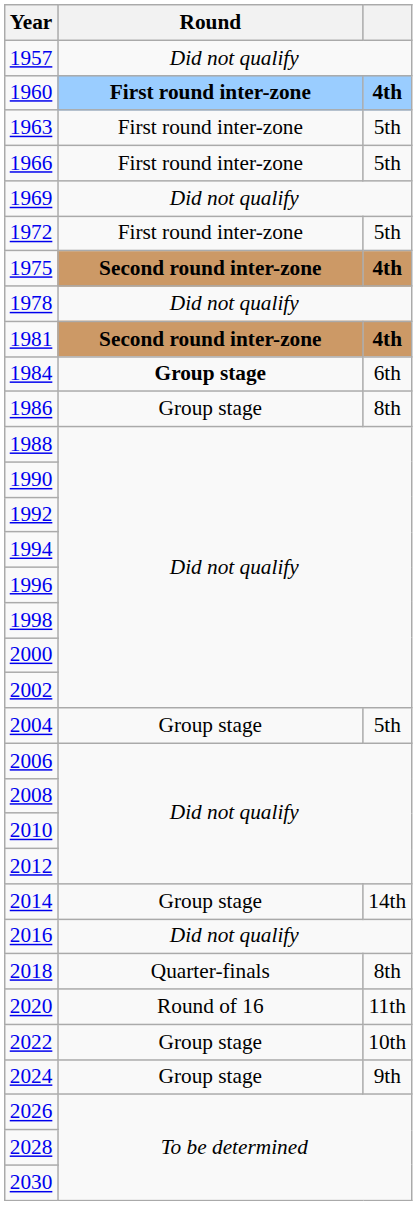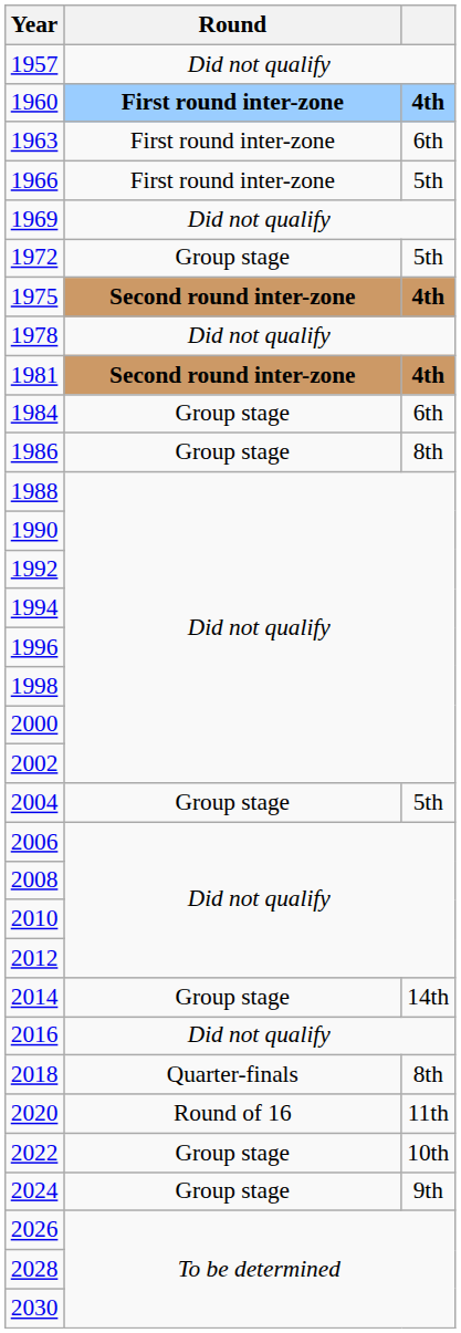 <table class="wikitable" style="text-align: center; font-size:90%">
 <tr>
 <th>Year</th>
 <th style="width:200px">Round</th>
 <th></th>
 </tr>
 <tr>
 <td><a href='#'>1957</a></td>
 <td colspan="2"><em>Did not qualify</em></td>
 </tr>
 <tr>
 <td><a href='#'>1960</a></td>
 <td bgcolor="9acdff"><strong>First round inter-zone</strong></td>
 <td bgcolor="9acdff"><strong>4th</strong></td>
 </tr>
 <tr>
 <td><a href='#'>1963</a></td>
 <td>First round inter-zone</td>
-<td>5th</td>
+<td>6th</td>
 </tr>
 <tr>
 <td><a href='#'>1966</a></td>
 <td>First round inter-zone</td>
 <td>5th</td>
 </tr>
 <tr>
 <td><a href='#'>1969</a></td>
 <td colspan="2"><em>Did not qualify</em></td>
 </tr>
 <tr>
 <td><a href='#'>1972</a></td>
-<td>First round inter-zone</td>
+<td>Group stage</td>
 <td>5th</td>
 </tr>
 <tr>
 <td><a href='#'>1975</a></td>
 <td bgcolor="cc9966"><strong>Second round inter-zone</strong></td>
 <td bgcolor="cc9966"><strong>4th</strong></td>
 </tr>
 <tr>
 <td><a href='#'>1978</a></td>
 <td colspan="2"><em>Did not qualify</em></td>
 </tr>
 <tr>
 <td><a href='#'>1981</a></td>
 <td bgcolor="cc9966"><strong>Second round inter-zone</strong></td>
 <td bgcolor="cc9966"><strong>4th</strong></td>
 </tr>
 <tr>
 <td><a href='#'>1984</a></td>
-<td><strong>Group stage</strong></td>
+<td>Group stage</td>
 <td>6th</td>
 </tr>
 <tr>
 <td><a href='#'>1986</a></td>
 <td>Group stage</td>
 <td>8th</td>
 </tr>
 <tr>
 <td><a href='#'>1988</a></td>
 <td colspan="2" rowspan="8"><em>Did not qualify</em></td>
 </tr>
 <tr>
 <td><a href='#'>1990</a></td>
 </tr>
 <tr>
 <td><a href='#'>1992</a></td>
 </tr>
 <tr>
 <td><a href='#'>1994</a></td>
 </tr>
 <tr>
 <td><a href='#'>1996</a></td>
 </tr>
 <tr>
 <td><a href='#'>1998</a></td>
 </tr>
 <tr>
 <td><a href='#'>2000</a></td>
 </tr>
 <tr>
 <td><a href='#'>2002</a></td>
 </tr>
 <tr>
 <td><a href='#'>2004</a></td>
 <td>Group stage</td>
 <td>5th</td>
 </tr>
 <tr>
 <td><a href='#'>2006</a></td>
 <td colspan="2" rowspan="4"><em>Did not qualify</em></td>
 </tr>
 <tr>
 <td><a href='#'>2008</a></td>
 </tr>
 <tr>
 <td><a href='#'>2010</a></td>
 </tr>
 <tr>
 <td><a href='#'>2012</a></td>
 </tr>
 <tr>
 <td><a href='#'>2014</a></td>
 <td>Group stage</td>
 <td>14th</td>
 </tr>
 <tr>
 <td><a href='#'>2016</a></td>
 <td colspan="2"><em>Did not qualify</em></td>
 </tr>
 <tr>
 <td><a href='#'>2018</a></td>
 <td>Quarter-finals</td>
 <td>8th</td>
 </tr>
 <tr>
 <td><a href='#'>2020</a></td>
 <td>Round of 16</td>
 <td>11th</td>
 </tr>
 <tr>
 <td><a href='#'>2022</a></td>
 <td>Group stage</td>
 <td>10th</td>
 </tr>
 <tr>
 <td><a href='#'>2024</a></td>
 <td>Group stage</td>
 <td>9th</td>
 </tr>
 <tr>
 <td><a href='#'>2026</a></td>
 <td colspan="2" rowspan="3"><em>To be determined</em></td>
 </tr>
 <tr>
 <td><a href='#'>2028</a></td>
 </tr>
 <tr>
 <td><a href='#'>2030</a></td>
 </tr>
 </table>
